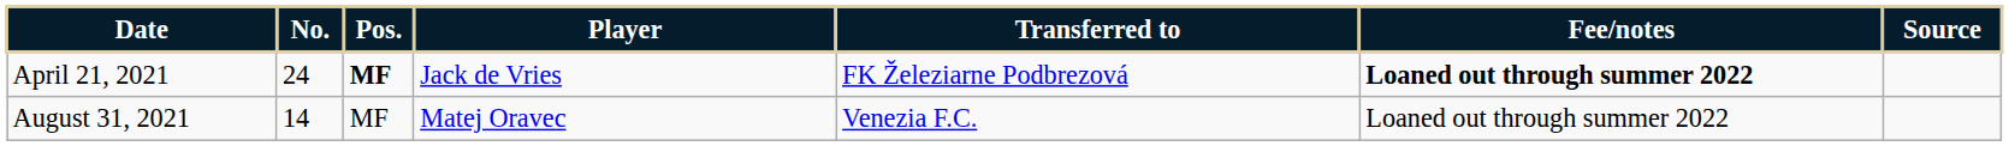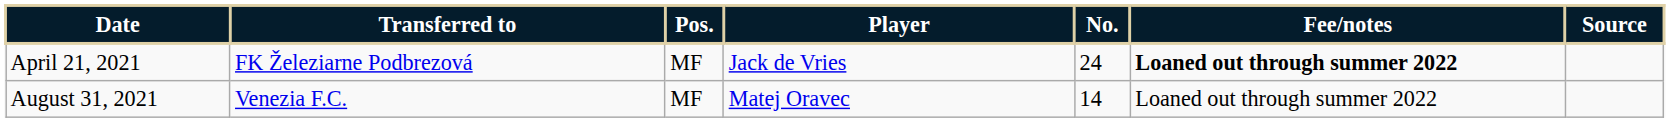 <table class="wikitable sortable" style="width:90%; text-align:center; font-size:95%; text-align:left;">
 <tr>
 <th style="background:#041C2C; color:#FFFFFF; border:2px solid #DFD1A7; width:125px;">Date</th>
-<th style="background:#041C2C; color:#FFFFFF; border:2px solid #DFD1A7; width:25px;">No.</th>
+<th style="background:#041C2C; color:#FFFFFF; border:2px solid #DFD1A7; width:250px;">Transferred to</th>
 <th style="background:#041C2C; color:#FFFFFF; border:2px solid #DFD1A7; width:25px;">Pos.</th>
 <th style="background:#041C2C; color:#FFFFFF; border:2px solid #DFD1A7; width:200px;">Player</th>
-<th style="background:#041C2C; color:#FFFFFF; border:2px solid #DFD1A7; width:250px;">Transferred to</th>
+<th style="background:#041C2C; color:#FFFFFF; border:2px solid #DFD1A7; width:25px;">No.</th>
 <th style="background:#041C2C; color:#FFFFFF; border:2px solid #DFD1A7; width:250px;">Fee/notes</th>
 <th style="background:#041C2C; color:#FFFFFF; border:2px solid #DFD1A7; width:50px;">Source</th>
 </tr>
 <tr>
 <td>April 21, 2021</td>
+<td> <a href='#'>FK Železiarne Podbrezová</a></td>
+<td>MF</td>
+<td> <a href='#'>Jack de Vries</a></td>
 <td>24</td>
-<td><strong>MF</strong></td>
-<td> <a href='#'>Jack de Vries</a></td>
-<td> <a href='#'>FK Železiarne Podbrezová</a></td>
 <td><strong>Loaned out through summer 2022</strong></td>
 <td></td>
 </tr>
 <tr>
 <td>August 31, 2021</td>
-<td>14</td>
+<td> <a href='#'>Venezia F.C.</a></td>
 <td>MF</td>
 <td> <a href='#'>Matej Oravec</a></td>
-<td> <a href='#'>Venezia F.C.</a></td>
+<td>14</td>
 <td>Loaned out through summer 2022</td>
 <td></td>
 </tr>
 </table>
